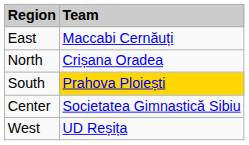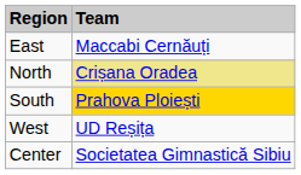 <table class="wikitable">
 <tr style="background:#ccc;font-weight:bold">
 <td>Region</td>
 <td>Team</td>
 </tr>
 <tr>
 <td>East</td>
 <td><a href='#'>Maccabi Cernăuți</a></td>
 </tr>
 <tr>
 <td>North</td>
-<td><a href='#'>Crișana Oradea</a></td>
+<td style="background: khaki;"><a href='#'>Crișana Oradea</a></td>
 </tr>
 <tr>
 <td>South</td>
 <td style="background: gold;"><a href='#'>Prahova Ploiești</a></td>
 </tr>
 <tr>
+<td>West</td>
+<td><a href='#'>UD Reșița</a></td>
+</tr>
+<tr>
 <td>Center</td>
 <td><a href='#'>Societatea Gimnastică Sibiu</a></td>
 </tr>
-<tr>
-<td>West</td>
-<td><a href='#'>UD Reșița</a></td>
-</tr>
 </table>
